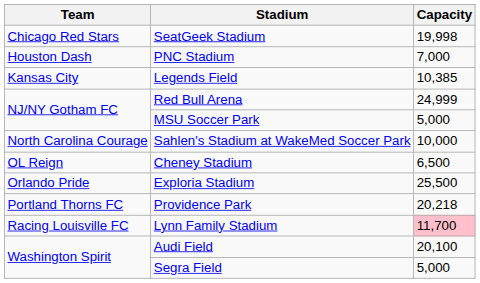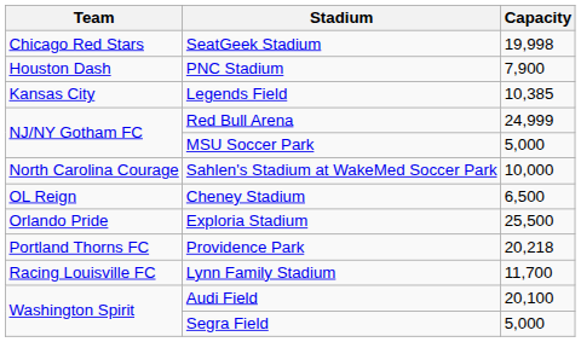 <table class="sortable wikitable">
 <tr>
 <th>Team</th>
 <th>Stadium</th>
 <th data-sort-type="number">Capacity</th>
 </tr>
 <tr>
 <td><a href='#'>Chicago Red Stars</a></td>
 <td><a href='#'>SeatGeek Stadium</a></td>
 <td>19,998</td>
 </tr>
 <tr>
 <td><a href='#'>Houston Dash</a></td>
 <td><a href='#'>PNC Stadium</a></td>
-<td>7,000</td>
+<td>7,900</td>
 </tr>
 <tr>
 <td><a href='#'>Kansas City</a></td>
 <td><a href='#'>Legends Field</a></td>
 <td>10,385</td>
 </tr>
 <tr>
 <td rowspan=2><a href='#'>NJ/NY Gotham FC</a></td>
 <td><a href='#'>Red Bull Arena</a></td>
 <td>24,999</td>
 </tr>
 <tr>
 <td><a href='#'>MSU Soccer Park</a></td>
 <td>5,000</td>
 </tr>
 <tr>
 <td><a href='#'>North Carolina Courage</a></td>
 <td><a href='#'>Sahlen's Stadium at WakeMed Soccer Park</a></td>
 <td>10,000</td>
 </tr>
 <tr>
 <td><a href='#'>OL Reign</a></td>
 <td><a href='#'>Cheney Stadium</a></td>
 <td>6,500</td>
 </tr>
 <tr>
 <td><a href='#'>Orlando Pride</a></td>
 <td><a href='#'>Exploria Stadium</a></td>
 <td>25,500</td>
 </tr>
 <tr>
 <td><a href='#'>Portland Thorns FC</a></td>
 <td><a href='#'>Providence Park</a></td>
 <td>20,218</td>
 </tr>
 <tr>
 <td><a href='#'>Racing Louisville FC</a></td>
 <td><a href='#'>Lynn Family Stadium</a></td>
-<td style="background: pink;">11,700</td>
+<td>11,700</td>
 </tr>
 <tr>
 <td rowspan=2><a href='#'>Washington Spirit</a></td>
 <td><a href='#'>Audi Field</a></td>
 <td>20,100</td>
 </tr>
 <tr>
 <td><a href='#'>Segra Field</a></td>
 <td>5,000</td>
 </tr>
 </table>
